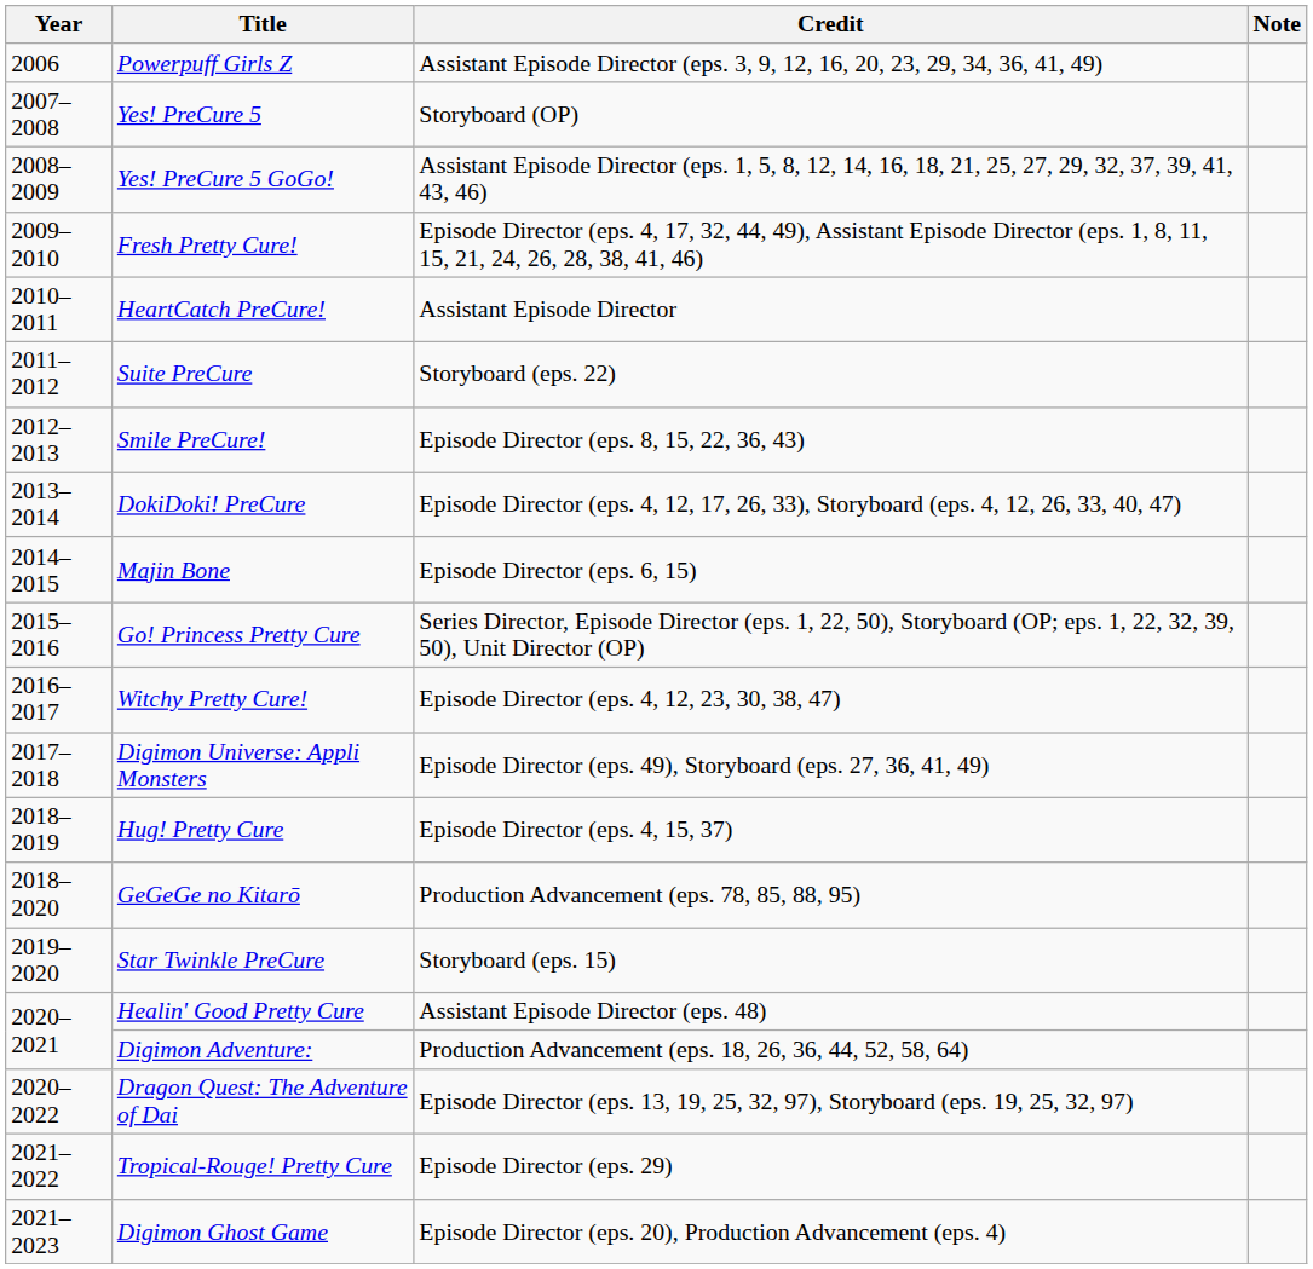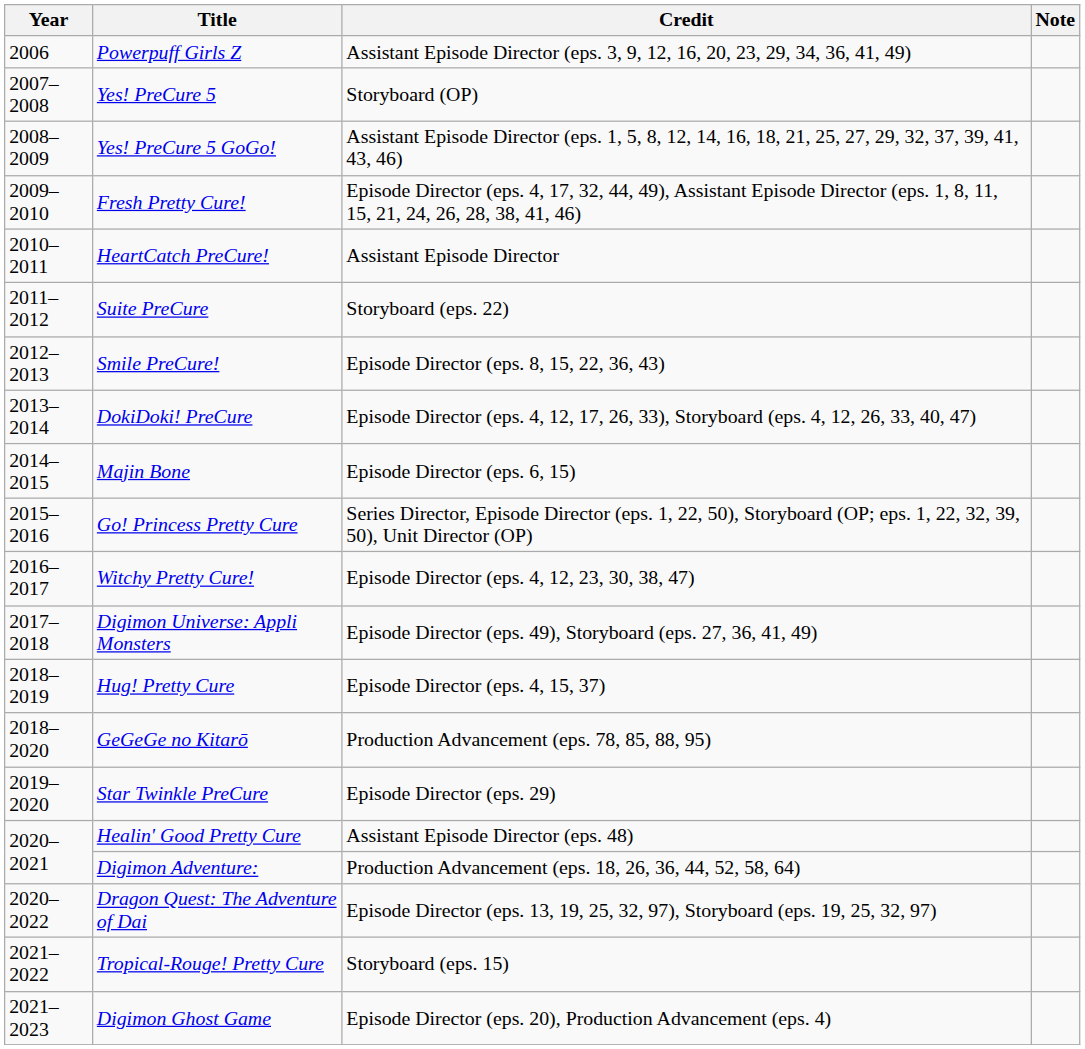 <table class="wikitable">
 <tr>
 <th>Year</th>
 <th>Title</th>
 <th>Credit</th>
 <th>Note</th>
 </tr>
 <tr>
 <td>2006</td>
 <td><em><a href='#'>Powerpuff Girls Z</a></em></td>
 <td>Assistant Episode Director (eps. 3, 9, 12, 16, 20, 23, 29, 34, 36, 41, 49)</td>
 <td></td>
 </tr>
 <tr>
 <td>2007–2008</td>
 <td><em><a href='#'>Yes! PreCure 5</a></em></td>
 <td>Storyboard (OP)</td>
 <td></td>
 </tr>
 <tr>
 <td>2008–2009</td>
 <td><em><a href='#'>Yes! PreCure 5 GoGo!</a></em></td>
 <td>Assistant Episode Director (eps. 1, 5, 8, 12, 14, 16, 18, 21, 25, 27, 29, 32, 37, 39, 41, 43, 46)</td>
 <td></td>
 </tr>
 <tr>
 <td>2009–2010</td>
 <td><em><a href='#'>Fresh Pretty Cure!</a></em></td>
 <td>Episode Director (eps. 4, 17, 32, 44, 49), Assistant Episode Director (eps. 1, 8, 11, 15, 21, 24, 26, 28, 38, 41, 46)</td>
 <td></td>
 </tr>
 <tr>
 <td>2010–2011</td>
 <td><em><a href='#'>HeartCatch PreCure!</a></em></td>
 <td>Assistant Episode Director</td>
 <td></td>
 </tr>
 <tr>
 <td>2011–2012</td>
 <td><em><a href='#'>Suite PreCure</a></em></td>
 <td>Storyboard (eps. 22)</td>
 <td></td>
 </tr>
 <tr>
 <td>2012–2013</td>
 <td><em><a href='#'>Smile PreCure!</a></em></td>
 <td>Episode Director (eps. 8, 15, 22, 36, 43)</td>
 <td></td>
 </tr>
 <tr>
 <td>2013–2014</td>
 <td><em><a href='#'>DokiDoki! PreCure</a></em></td>
 <td>Episode Director (eps. 4, 12, 17, 26, 33), Storyboard (eps. 4, 12, 26, 33, 40, 47)</td>
 <td></td>
 </tr>
 <tr>
 <td>2014–2015</td>
 <td><em><a href='#'>Majin Bone</a></em></td>
 <td>Episode Director (eps. 6, 15)</td>
 <td></td>
 </tr>
 <tr>
 <td>2015–2016</td>
 <td><em><a href='#'>Go! Princess Pretty Cure</a></em></td>
 <td>Series Director, Episode Director (eps. 1, 22, 50), Storyboard (OP; eps. 1, 22, 32, 39, 50), Unit Director (OP)</td>
 <td></td>
 </tr>
 <tr>
 <td>2016–2017</td>
 <td><em><a href='#'>Witchy Pretty Cure!</a></em></td>
 <td>Episode Director (eps. 4, 12, 23, 30, 38, 47)</td>
 <td></td>
 </tr>
 <tr>
 <td>2017–2018</td>
 <td><em><a href='#'>Digimon Universe: Appli Monsters</a></em></td>
 <td>Episode Director (eps. 49), Storyboard (eps. 27, 36, 41, 49)</td>
 <td></td>
 </tr>
 <tr>
 <td>2018–2019</td>
 <td><em><a href='#'>Hug! Pretty Cure</a></em></td>
 <td>Episode Director (eps. 4, 15, 37)</td>
 <td></td>
 </tr>
 <tr>
 <td>2018–2020</td>
 <td><em><a href='#'>GeGeGe no Kitarō</a></em></td>
 <td>Production Advancement (eps. 78, 85, 88, 95)</td>
 <td></td>
 </tr>
 <tr>
 <td>2019–2020</td>
 <td><em><a href='#'>Star Twinkle PreCure</a></em></td>
-<td>Storyboard (eps. 15)</td>
+<td>Episode Director (eps. 29)</td>
 <td></td>
 </tr>
 <tr>
 <td rowspan="2">2020–2021</td>
 <td><em><a href='#'>Healin' Good Pretty Cure</a></em></td>
 <td>Assistant Episode Director (eps. 48)</td>
 <td></td>
 </tr>
 <tr>
 <td><em><a href='#'>Digimon Adventure:</a></em></td>
 <td>Production Advancement (eps. 18, 26, 36, 44, 52, 58, 64)</td>
 <td></td>
 </tr>
 <tr>
 <td>2020–2022</td>
 <td><em><a href='#'>Dragon Quest: The Adventure of Dai</a></em></td>
 <td>Episode Director (eps. 13, 19, 25, 32, 97), Storyboard (eps. 19, 25, 32, 97)</td>
 <td></td>
 </tr>
 <tr>
 <td>2021–2022</td>
 <td><em><a href='#'>Tropical-Rouge! Pretty Cure</a></em></td>
-<td>Episode Director (eps. 29)</td>
+<td>Storyboard (eps. 15)</td>
 <td></td>
 </tr>
 <tr>
 <td>2021–2023</td>
 <td><em><a href='#'>Digimon Ghost Game</a></em></td>
 <td>Episode Director (eps. 20), Production Advancement (eps. 4)</td>
 <td></td>
 </tr>
 <tr>
 </tr>
 </table>
